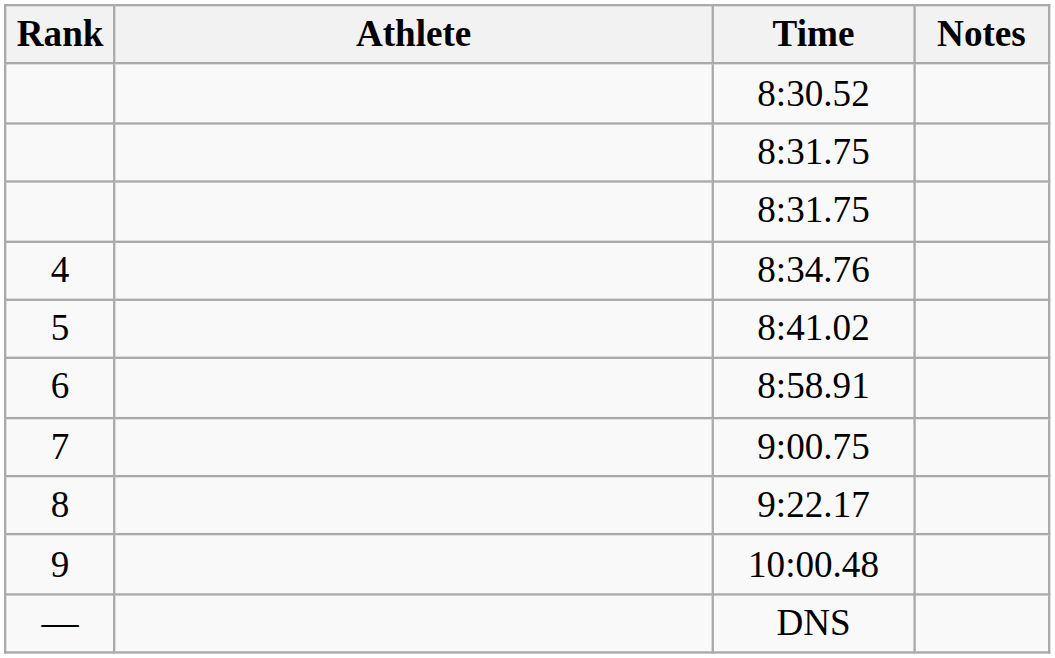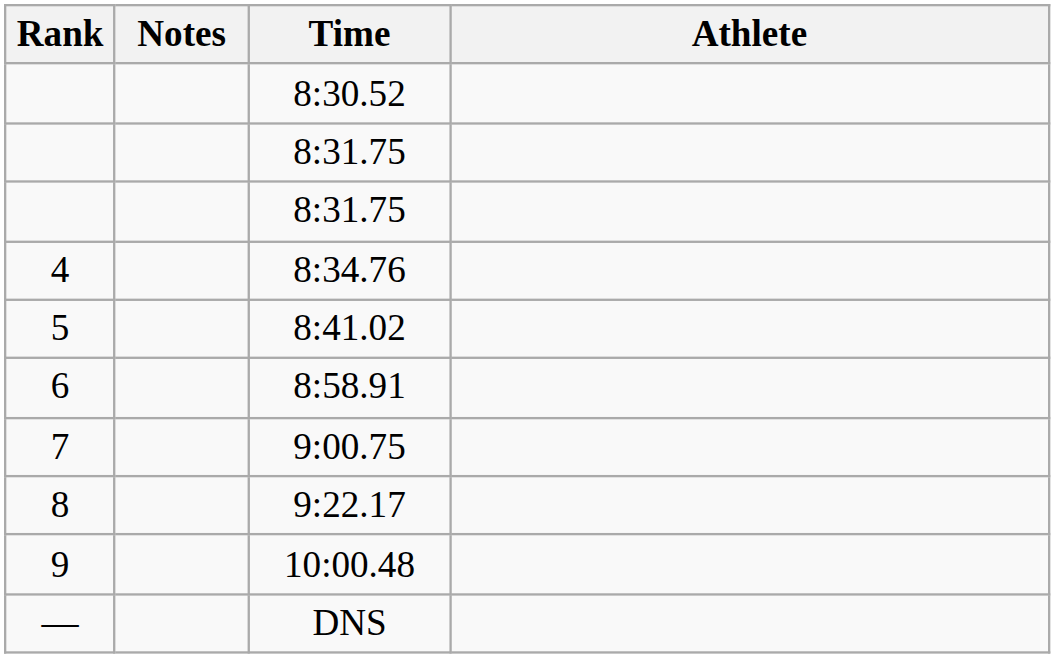 <table class="wikitable" style="text-align:center">
 <tr>
 <th width=40>Rank</th>
+<th width=50>Notes</th>
+<th width=80>Time</th>
 <th width=250>Athlete</th>
-<th width=80>Time</th>
-<th width=50>Notes</th>
 </tr>
 <tr>
 <td></td>
+<td></td>
+<td>8:30.52</td>
 <td align=left></td>
-<td>8:30.52</td>
-<td></td>
 </tr>
 <tr>
 <td></td>
+<td></td>
+<td>8:31.75</td>
 <td align=left></td>
-<td>8:31.75</td>
-<td></td>
 </tr>
 <tr>
 <td></td>
+<td></td>
+<td>8:31.75</td>
 <td align=left></td>
-<td>8:31.75</td>
-<td></td>
 </tr>
 <tr>
 <td>4</td>
+<td></td>
+<td>8:34.76</td>
 <td align=left></td>
-<td>8:34.76</td>
-<td></td>
 </tr>
 <tr>
 <td>5</td>
+<td></td>
+<td>8:41.02</td>
 <td align=left></td>
-<td>8:41.02</td>
-<td></td>
 </tr>
 <tr>
 <td>6</td>
+<td></td>
+<td>8:58.91</td>
 <td align=left></td>
-<td>8:58.91</td>
-<td></td>
 </tr>
 <tr>
 <td>7</td>
+<td></td>
+<td>9:00.75</td>
 <td align=left></td>
-<td>9:00.75</td>
-<td></td>
 </tr>
 <tr>
 <td>8</td>
+<td></td>
+<td>9:22.17</td>
 <td align=left></td>
-<td>9:22.17</td>
-<td></td>
 </tr>
 <tr>
 <td>9</td>
+<td></td>
+<td>10:00.48</td>
 <td align=left></td>
-<td>10:00.48</td>
-<td></td>
 </tr>
 <tr>
 <td>—</td>
+<td></td>
+<td>DNS</td>
 <td align=left></td>
-<td>DNS</td>
-<td></td>
 </tr>
 </table>
